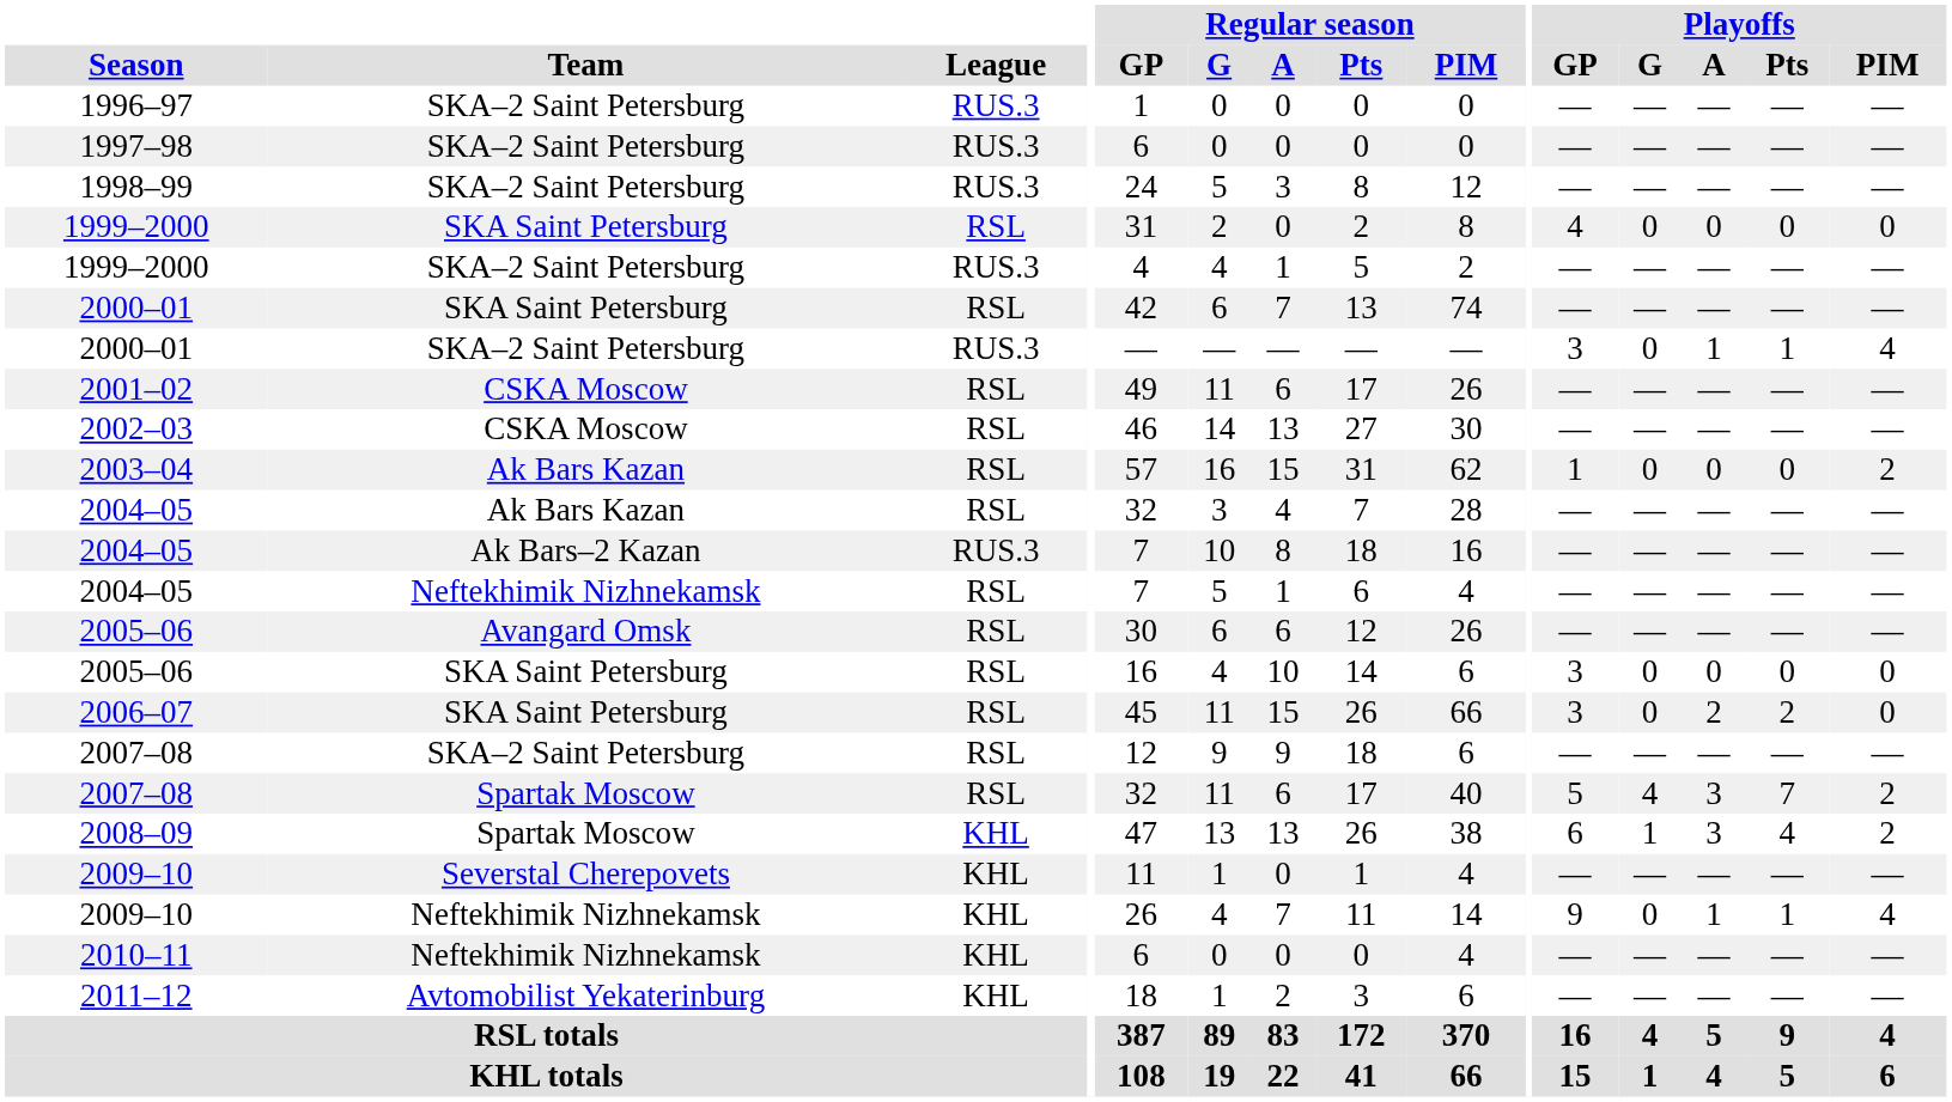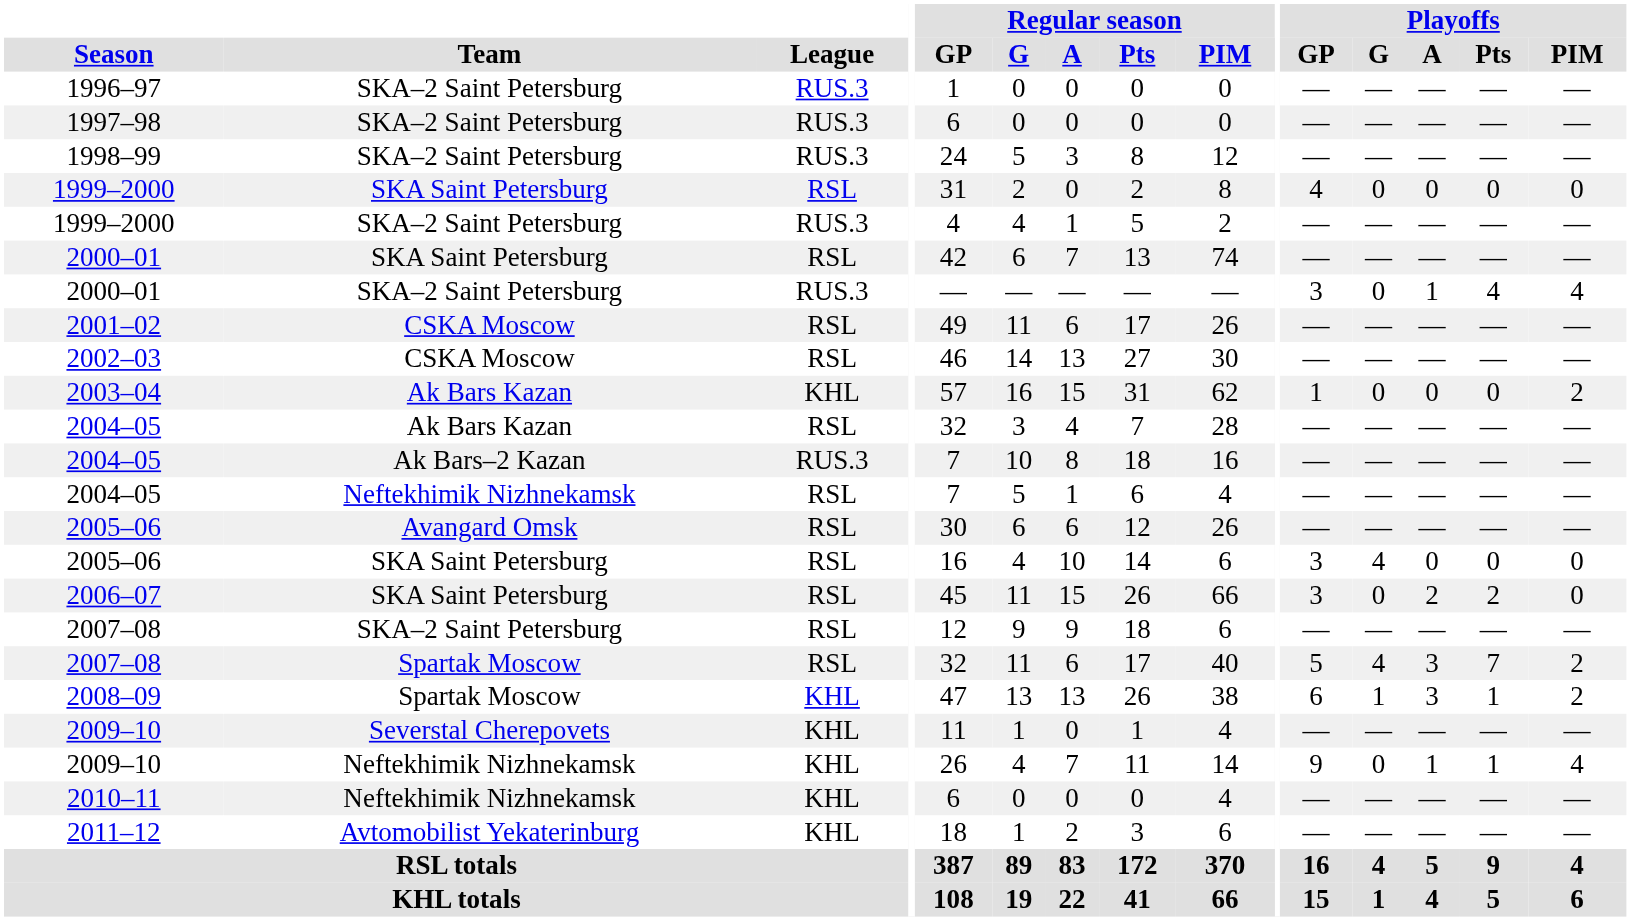 <table border="0" cellpadding="1" cellspacing="0" style="text-align:center; width:60em">
 <tr bgcolor="#e0e0e0">
 <th colspan="3" bgcolor="#ffffff"></th>
 <th rowspan="99" bgcolor="#ffffff"></th>
 <th colspan="5"><a href='#'>Regular season</a></th>
 <th rowspan="99" bgcolor="#ffffff"></th>
 <th colspan="5"><a href='#'>Playoffs</a></th>
 </tr>
 <tr bgcolor="#e0e0e0">
 <th><a href='#'>Season</a></th>
 <th>Team</th>
 <th>League</th>
 <th>GP</th>
 <th><a href='#'>G</a></th>
 <th><a href='#'>A</a></th>
 <th><a href='#'>Pts</a></th>
 <th><a href='#'>PIM</a></th>
 <th>GP</th>
 <th>G</th>
 <th>A</th>
 <th>Pts</th>
 <th>PIM</th>
 </tr>
 <tr>
 <td>1996–97</td>
 <td>SKA–2 Saint Petersburg</td>
 <td><a href='#'>RUS.3</a></td>
 <td>1</td>
 <td>0</td>
 <td>0</td>
 <td>0</td>
 <td>0</td>
 <td>—</td>
 <td>—</td>
 <td>—</td>
 <td>—</td>
 <td>—</td>
 </tr>
 <tr bgcolor="#f0f0f0">
 <td>1997–98</td>
 <td>SKA–2 Saint Petersburg</td>
 <td>RUS.3</td>
 <td>6</td>
 <td>0</td>
 <td>0</td>
 <td>0</td>
 <td>0</td>
 <td>—</td>
 <td>—</td>
 <td>—</td>
 <td>—</td>
 <td>—</td>
 </tr>
 <tr>
 <td>1998–99</td>
 <td>SKA–2 Saint Petersburg</td>
 <td>RUS.3</td>
 <td>24</td>
 <td>5</td>
 <td>3</td>
 <td>8</td>
 <td>12</td>
 <td>—</td>
 <td>—</td>
 <td>—</td>
 <td>—</td>
 <td>—</td>
 </tr>
 <tr bgcolor="#f0f0f0">
 <td><a href='#'>1999–2000</a></td>
 <td><a href='#'>SKA Saint Petersburg</a></td>
 <td><a href='#'>RSL</a></td>
 <td>31</td>
 <td>2</td>
 <td>0</td>
 <td>2</td>
 <td>8</td>
 <td>4</td>
 <td>0</td>
 <td>0</td>
 <td>0</td>
 <td>0</td>
 </tr>
 <tr>
 <td>1999–2000</td>
 <td>SKA–2 Saint Petersburg</td>
 <td>RUS.3</td>
 <td>4</td>
 <td>4</td>
 <td>1</td>
 <td>5</td>
 <td>2</td>
 <td>—</td>
 <td>—</td>
 <td>—</td>
 <td>—</td>
 <td>—</td>
 </tr>
 <tr bgcolor="#f0f0f0">
 <td><a href='#'>2000–01</a></td>
 <td>SKA Saint Petersburg</td>
 <td>RSL</td>
 <td>42</td>
 <td>6</td>
 <td>7</td>
 <td>13</td>
 <td>74</td>
 <td>—</td>
 <td>—</td>
 <td>—</td>
 <td>—</td>
 <td>—</td>
 </tr>
 <tr>
 <td>2000–01</td>
 <td>SKA–2 Saint Petersburg</td>
 <td>RUS.3</td>
 <td>—</td>
 <td>—</td>
 <td>—</td>
 <td>—</td>
 <td>—</td>
 <td>3</td>
 <td>0</td>
 <td>1</td>
-<td>1</td>
+<td>4</td>
 <td>4</td>
 </tr>
 <tr bgcolor="#f0f0f0">
 <td><a href='#'>2001–02</a></td>
 <td><a href='#'>CSKA Moscow</a></td>
 <td>RSL</td>
 <td>49</td>
 <td>11</td>
 <td>6</td>
 <td>17</td>
 <td>26</td>
 <td>—</td>
 <td>—</td>
 <td>—</td>
 <td>—</td>
 <td>—</td>
 </tr>
 <tr>
 <td><a href='#'>2002–03</a></td>
 <td>CSKA Moscow</td>
 <td>RSL</td>
 <td>46</td>
 <td>14</td>
 <td>13</td>
 <td>27</td>
 <td>30</td>
 <td>—</td>
 <td>—</td>
 <td>—</td>
 <td>—</td>
 <td>—</td>
 </tr>
 <tr bgcolor="#f0f0f0">
 <td><a href='#'>2003–04</a></td>
 <td><a href='#'>Ak Bars Kazan</a></td>
-<td>RSL</td>
+<td>KHL</td>
 <td>57</td>
 <td>16</td>
 <td>15</td>
 <td>31</td>
 <td>62</td>
 <td>1</td>
 <td>0</td>
 <td>0</td>
 <td>0</td>
 <td>2</td>
 </tr>
 <tr>
 <td><a href='#'>2004–05</a></td>
 <td>Ak Bars Kazan</td>
 <td>RSL</td>
 <td>32</td>
 <td>3</td>
 <td>4</td>
 <td>7</td>
 <td>28</td>
 <td>—</td>
 <td>—</td>
 <td>—</td>
 <td>—</td>
 <td>—</td>
 </tr>
 <tr bgcolor="#f0f0f0">
 <td><a href='#'>2004–05</a></td>
 <td>Ak Bars–2 Kazan</td>
 <td>RUS.3</td>
 <td>7</td>
 <td>10</td>
 <td>8</td>
 <td>18</td>
 <td>16</td>
 <td>—</td>
 <td>—</td>
 <td>—</td>
 <td>—</td>
 <td>—</td>
 </tr>
 <tr>
 <td>2004–05</td>
 <td><a href='#'>Neftekhimik Nizhnekamsk</a></td>
 <td>RSL</td>
 <td>7</td>
 <td>5</td>
 <td>1</td>
 <td>6</td>
 <td>4</td>
 <td>—</td>
 <td>—</td>
 <td>—</td>
 <td>—</td>
 <td>—</td>
 </tr>
 <tr bgcolor="#f0f0f0">
 <td><a href='#'>2005–06</a></td>
 <td><a href='#'>Avangard Omsk</a></td>
 <td>RSL</td>
 <td>30</td>
 <td>6</td>
 <td>6</td>
 <td>12</td>
 <td>26</td>
 <td>—</td>
 <td>—</td>
 <td>—</td>
 <td>—</td>
 <td>—</td>
 </tr>
 <tr>
 <td>2005–06</td>
 <td>SKA Saint Petersburg</td>
 <td>RSL</td>
 <td>16</td>
 <td>4</td>
 <td>10</td>
 <td>14</td>
 <td>6</td>
 <td>3</td>
-<td>0</td>
+<td>4</td>
 <td>0</td>
 <td>0</td>
 <td>0</td>
 </tr>
 <tr bgcolor="#f0f0f0">
 <td><a href='#'>2006–07</a></td>
 <td>SKA Saint Petersburg</td>
 <td>RSL</td>
 <td>45</td>
 <td>11</td>
 <td>15</td>
 <td>26</td>
 <td>66</td>
 <td>3</td>
 <td>0</td>
 <td>2</td>
 <td>2</td>
 <td>0</td>
 </tr>
 <tr>
 <td>2007–08</td>
 <td>SKA–2 Saint Petersburg</td>
 <td>RSL</td>
 <td>12</td>
 <td>9</td>
 <td>9</td>
 <td>18</td>
 <td>6</td>
 <td>—</td>
 <td>—</td>
 <td>—</td>
 <td>—</td>
 <td>—</td>
 </tr>
 <tr bgcolor="#f0f0f0">
 <td><a href='#'>2007–08</a></td>
 <td><a href='#'>Spartak Moscow</a></td>
 <td>RSL</td>
 <td>32</td>
 <td>11</td>
 <td>6</td>
 <td>17</td>
 <td>40</td>
 <td>5</td>
 <td>4</td>
 <td>3</td>
 <td>7</td>
 <td>2</td>
 </tr>
 <tr>
 <td><a href='#'>2008–09</a></td>
 <td>Spartak Moscow</td>
 <td><a href='#'>KHL</a></td>
 <td>47</td>
 <td>13</td>
 <td>13</td>
 <td>26</td>
 <td>38</td>
 <td>6</td>
 <td>1</td>
 <td>3</td>
-<td>4</td>
+<td>1</td>
 <td>2</td>
 </tr>
 <tr bgcolor="#f0f0f0">
 <td><a href='#'>2009–10</a></td>
 <td><a href='#'>Severstal Cherepovets</a></td>
 <td>KHL</td>
 <td>11</td>
 <td>1</td>
 <td>0</td>
 <td>1</td>
 <td>4</td>
 <td>—</td>
 <td>—</td>
 <td>—</td>
 <td>—</td>
 <td>—</td>
 </tr>
 <tr>
 <td>2009–10</td>
 <td>Neftekhimik Nizhnekamsk</td>
 <td>KHL</td>
 <td>26</td>
 <td>4</td>
 <td>7</td>
 <td>11</td>
 <td>14</td>
 <td>9</td>
 <td>0</td>
 <td>1</td>
 <td>1</td>
 <td>4</td>
 </tr>
 <tr bgcolor="#f0f0f0">
 <td><a href='#'>2010–11</a></td>
 <td>Neftekhimik Nizhnekamsk</td>
 <td>KHL</td>
 <td>6</td>
 <td>0</td>
 <td>0</td>
 <td>0</td>
 <td>4</td>
 <td>—</td>
 <td>—</td>
 <td>—</td>
 <td>—</td>
 <td>—</td>
 </tr>
 <tr>
 <td><a href='#'>2011–12</a></td>
 <td><a href='#'>Avtomobilist Yekaterinburg</a></td>
 <td>KHL</td>
 <td>18</td>
 <td>1</td>
 <td>2</td>
 <td>3</td>
 <td>6</td>
 <td>—</td>
 <td>—</td>
 <td>—</td>
 <td>—</td>
 <td>—</td>
 </tr>
 <tr bgcolor="#e0e0e0">
 <th colspan="3">RSL totals</th>
 <th>387</th>
 <th>89</th>
 <th>83</th>
 <th>172</th>
 <th>370</th>
 <th>16</th>
 <th>4</th>
 <th>5</th>
 <th>9</th>
 <th>4</th>
 </tr>
 <tr bgcolor="#e0e0e0">
 <th colspan="3">KHL totals</th>
 <th>108</th>
 <th>19</th>
 <th>22</th>
 <th>41</th>
 <th>66</th>
 <th>15</th>
 <th>1</th>
 <th>4</th>
 <th>5</th>
 <th>6</th>
 </tr>
 </table>
